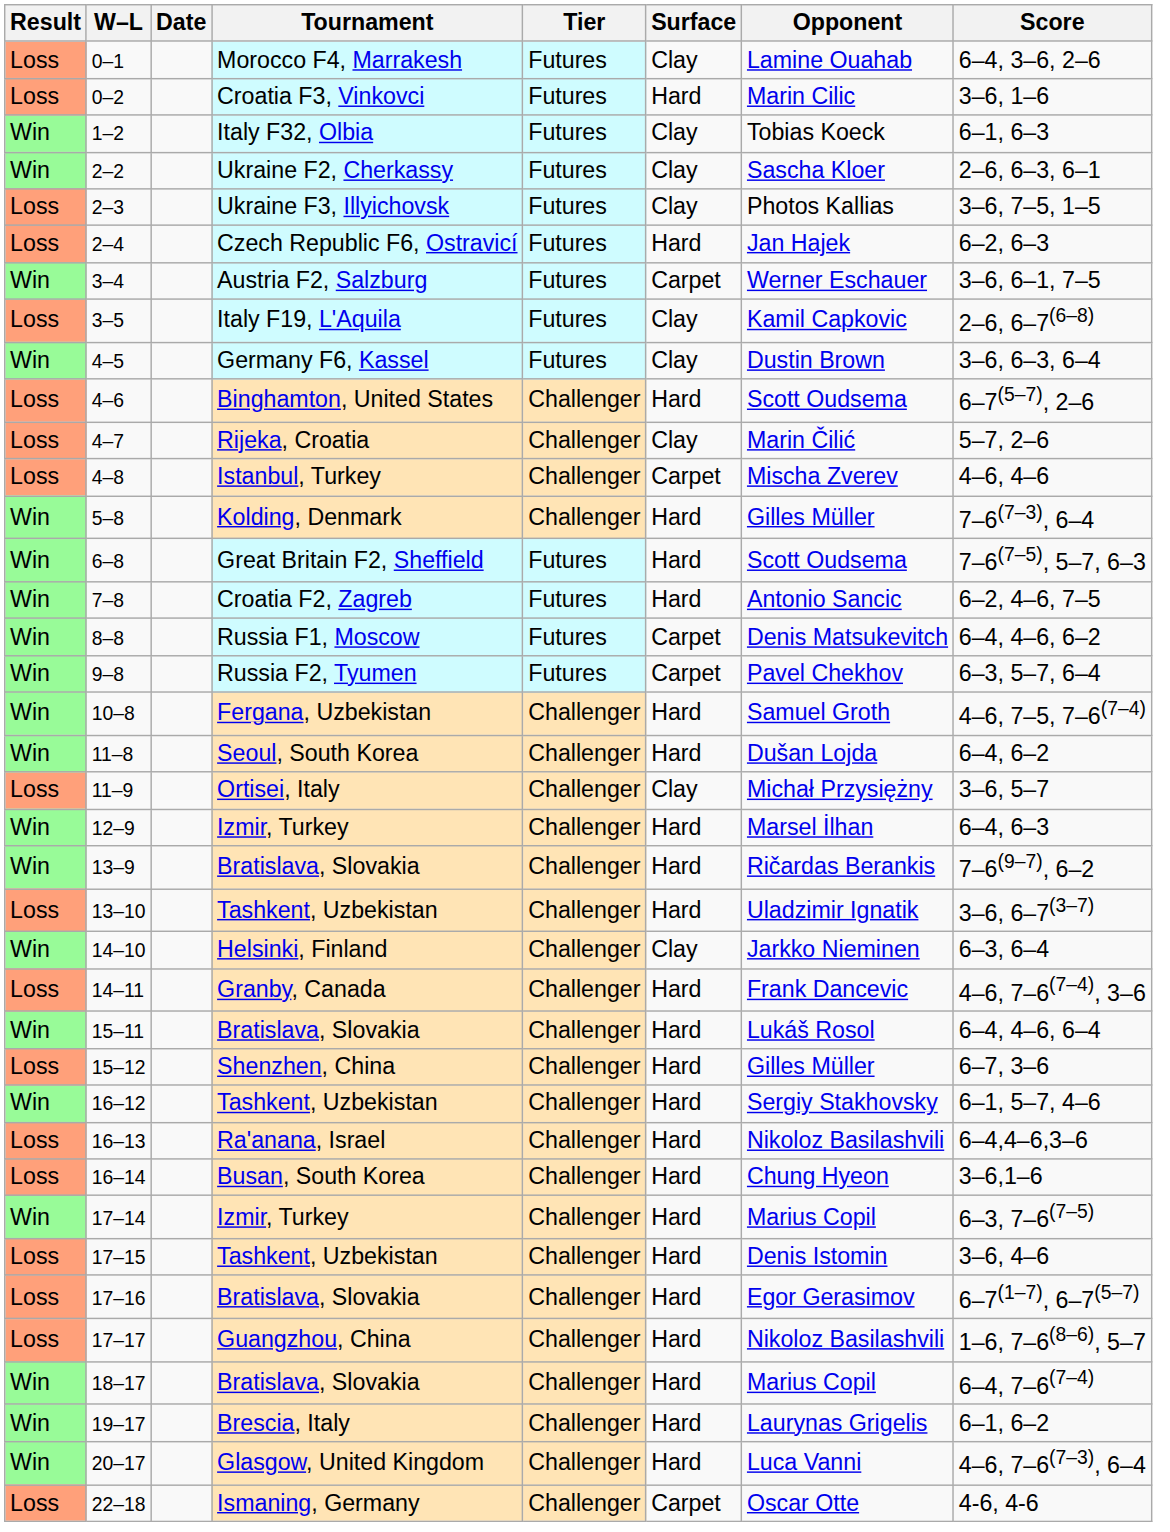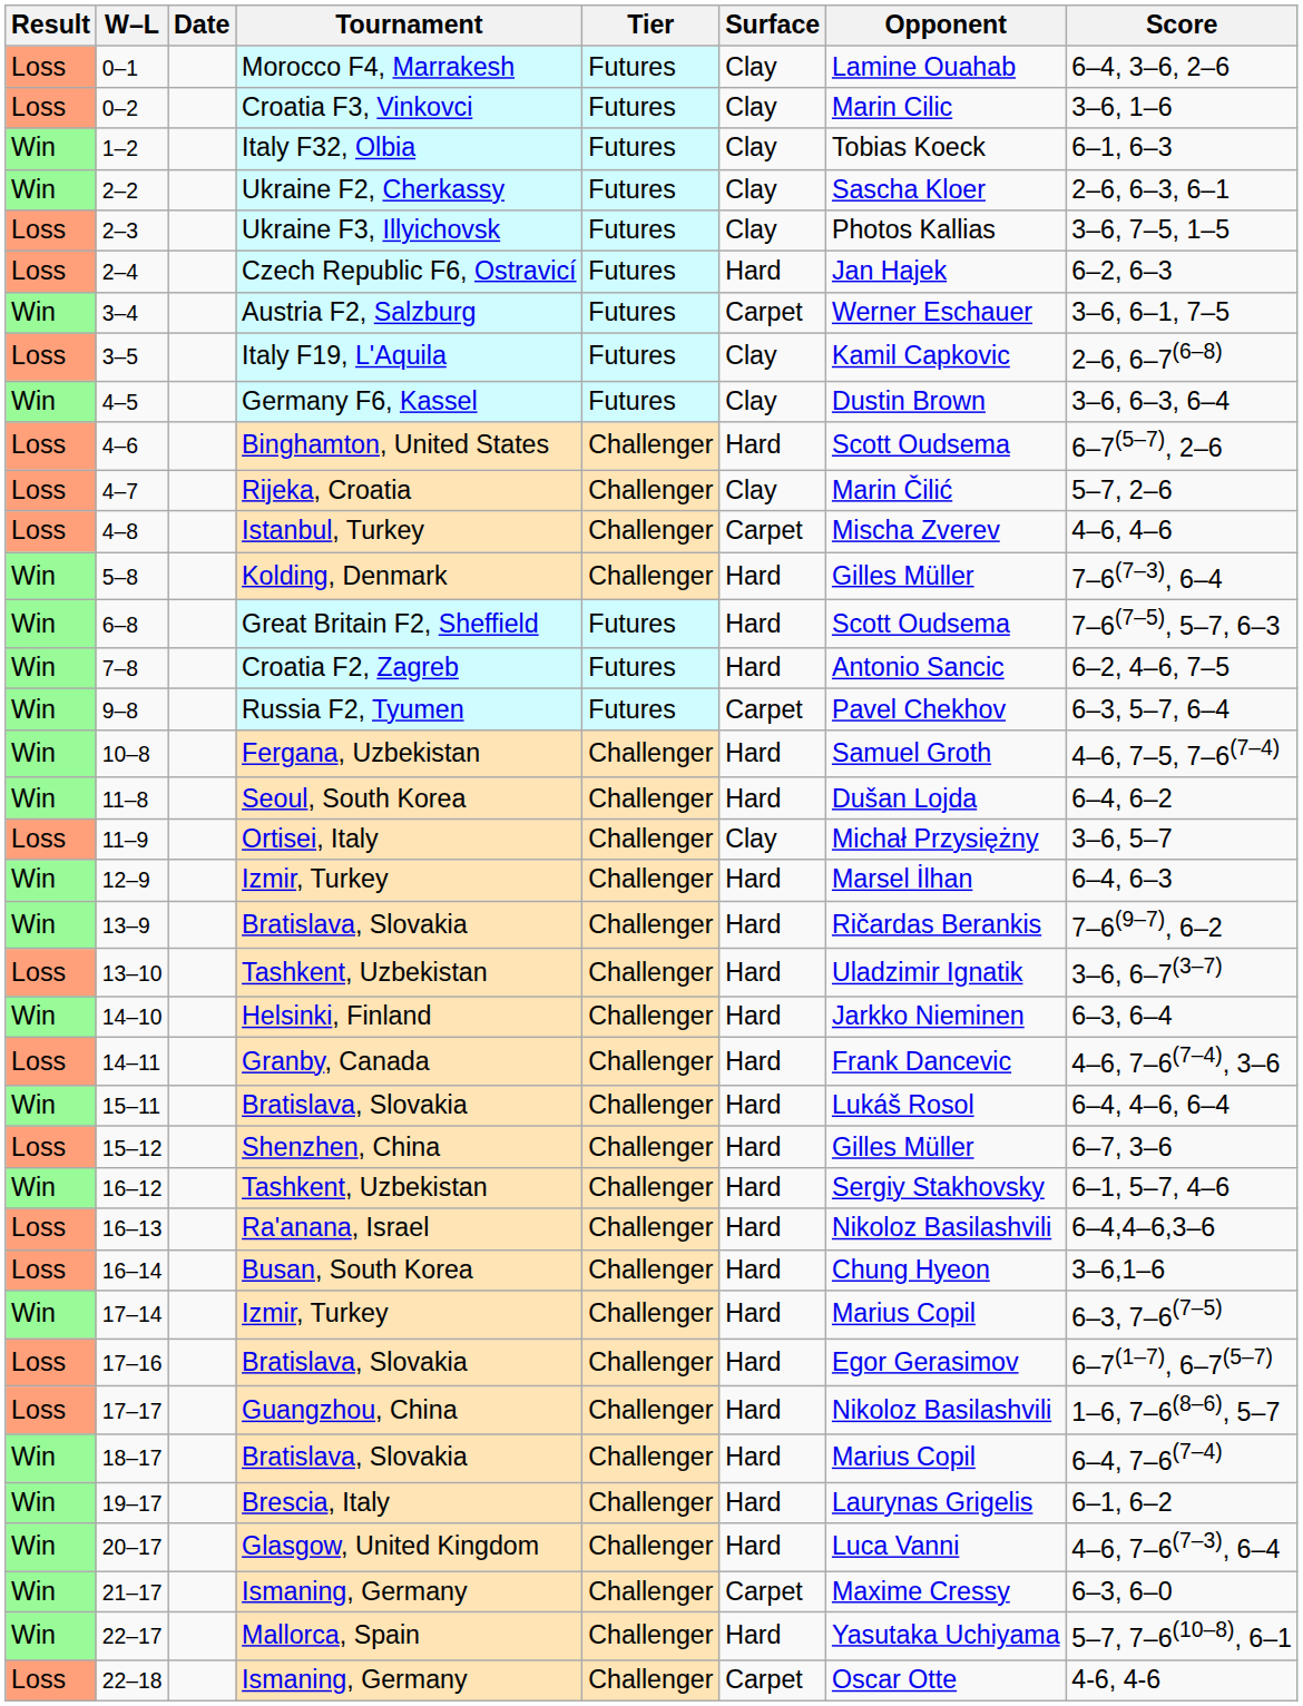 <table class="sortable wikitable">
 <tr>
 <th>Result</th>
 <th class="unsortable">W–L</th>
 <th>Date</th>
 <th>Tournament</th>
 <th>Tier</th>
 <th>Surface</th>
 <th>Opponent</th>
 <th class="unsortable">Score</th>
 </tr>
 <tr>
 <td bgcolor=FFA07A>Loss</td>
 <td><small>0–1</small></td>
 <td></td>
 <td style="background:#cffcff;">Morocco F4, <a href='#'>Marrakesh</a></td>
 <td style="background:#cffcff;">Futures</td>
 <td>Clay</td>
 <td> <a href='#'>Lamine Ouahab</a></td>
 <td>6–4, 3–6, 2–6</td>
 </tr>
 <tr>
 <td bgcolor=FFA07A>Loss</td>
 <td><small>0–2</small></td>
 <td></td>
 <td style="background:#cffcff;">Croatia F3, <a href='#'>Vinkovci</a></td>
 <td style="background:#cffcff;">Futures</td>
-<td>Hard</td>
+<td>Clay</td>
 <td> <a href='#'>Marin Cilic</a></td>
 <td>3–6, 1–6</td>
 </tr>
 <tr>
 <td bgcolor=98FB98>Win</td>
 <td><small>1–2</small></td>
 <td></td>
 <td style="background:#cffcff;">Italy F32, <a href='#'>Olbia</a></td>
 <td style="background:#cffcff;">Futures</td>
 <td>Clay</td>
 <td> Tobias Koeck</td>
 <td>6–1, 6–3</td>
 </tr>
 <tr>
 <td bgcolor=98FB98>Win</td>
 <td><small>2–2</small></td>
 <td></td>
 <td style="background:#cffcff;">Ukraine F2, <a href='#'>Cherkassy</a></td>
 <td style="background:#cffcff;">Futures</td>
 <td>Clay</td>
 <td> <a href='#'>Sascha Kloer</a></td>
 <td>2–6, 6–3, 6–1</td>
 </tr>
 <tr>
 <td bgcolor=FFA07A>Loss</td>
 <td><small>2–3</small></td>
 <td></td>
 <td style="background:#cffcff;">Ukraine F3, <a href='#'>Illyichovsk</a></td>
 <td style="background:#cffcff;">Futures</td>
 <td>Clay</td>
 <td> Photos Kallias</td>
 <td>3–6, 7–5, 1–5</td>
 </tr>
 <tr>
 <td bgcolor=FFA07A>Loss</td>
 <td><small>2–4</small></td>
 <td></td>
 <td style="background:#cffcff;">Czech Republic F6, <a href='#'>Ostravicí</a></td>
 <td style="background:#cffcff;">Futures</td>
 <td>Hard</td>
 <td> <a href='#'>Jan Hajek</a></td>
 <td>6–2, 6–3</td>
 </tr>
 <tr>
 <td bgcolor=98FB98>Win</td>
 <td><small>3–4</small></td>
 <td></td>
 <td style="background:#cffcff;">Austria F2, <a href='#'>Salzburg</a></td>
 <td style="background:#cffcff;">Futures</td>
 <td>Carpet</td>
 <td> <a href='#'>Werner Eschauer</a></td>
 <td>3–6, 6–1, 7–5</td>
 </tr>
 <tr>
 <td bgcolor=FFA07A>Loss</td>
 <td><small>3–5</small></td>
 <td></td>
 <td style="background:#cffcff;">Italy F19, <a href='#'>L'Aquila</a></td>
 <td style="background:#cffcff;">Futures</td>
 <td>Clay</td>
 <td> <a href='#'>Kamil Capkovic</a></td>
 <td>2–6, 6–7<sup>(6–8)</sup></td>
 </tr>
 <tr>
 <td bgcolor=98FB98>Win</td>
 <td><small>4–5</small></td>
 <td></td>
 <td style="background:#cffcff;">Germany F6, <a href='#'>Kassel</a></td>
 <td style="background:#cffcff;">Futures</td>
 <td>Clay</td>
 <td> <a href='#'>Dustin Brown</a></td>
 <td>3–6, 6–3, 6–4</td>
 </tr>
 <tr>
 <td bgcolor=FFA07A>Loss</td>
 <td><small>4–6</small></td>
 <td></td>
 <td style="background:moccasin;"><a href='#'>Binghamton</a>, United States</td>
 <td style="background:moccasin;">Challenger</td>
 <td>Hard</td>
 <td> <a href='#'>Scott Oudsema</a></td>
 <td>6–7<sup>(5–7)</sup>, 2–6</td>
 </tr>
 <tr>
 <td bgcolor=FFA07A>Loss</td>
 <td><small>4–7</small></td>
 <td></td>
 <td style="background:moccasin;"><a href='#'>Rijeka</a>, Croatia</td>
 <td style="background:moccasin;">Challenger</td>
 <td>Clay</td>
 <td> <a href='#'>Marin Čilić</a></td>
 <td>5–7, 2–6</td>
 </tr>
 <tr>
 <td bgcolor=FFA07A>Loss</td>
 <td><small>4–8</small></td>
 <td></td>
 <td style="background:moccasin;"><a href='#'>Istanbul</a>, Turkey</td>
 <td style="background:moccasin;">Challenger</td>
 <td>Carpet</td>
 <td> <a href='#'>Mischa Zverev</a></td>
 <td>4–6, 4–6</td>
 </tr>
 <tr>
 <td bgcolor=98FB98>Win</td>
 <td><small>5–8</small></td>
 <td></td>
 <td style="background:moccasin;"><a href='#'>Kolding</a>, Denmark</td>
 <td style="background:moccasin;">Challenger</td>
 <td>Hard</td>
 <td> <a href='#'>Gilles Müller</a></td>
 <td>7–6<sup>(7–3)</sup>, 6–4</td>
 </tr>
 <tr>
 <td bgcolor=98FB98>Win</td>
 <td><small>6–8</small></td>
 <td></td>
 <td style="background:#cffcff;">Great Britain F2, <a href='#'>Sheffield</a></td>
 <td style="background:#cffcff;">Futures</td>
 <td>Hard</td>
 <td> <a href='#'>Scott Oudsema</a></td>
 <td>7–6<sup>(7–5)</sup>, 5–7, 6–3</td>
 </tr>
 <tr>
 <td bgcolor=98FB98>Win</td>
 <td><small>7–8</small></td>
 <td></td>
 <td style="background:#cffcff;">Croatia F2, <a href='#'>Zagreb</a></td>
 <td style="background:#cffcff;">Futures</td>
 <td>Hard</td>
 <td> <a href='#'>Antonio Sancic</a></td>
 <td>6–2, 4–6, 7–5</td>
 </tr>
 <tr>
 <td bgcolor=98FB98>Win</td>
-<td><small>8–8</small></td>
-<td></td>
-<td style="background:#cffcff;">Russia F1, <a href='#'>Moscow</a></td>
-<td style="background:#cffcff;">Futures</td>
-<td>Carpet</td>
-<td> <a href='#'>Denis Matsukevitch</a></td>
-<td>6–4, 4–6, 6–2</td>
-</tr>
-<tr>
-<td bgcolor=98FB98>Win</td>
 <td><small>9–8</small></td>
 <td></td>
 <td style="background:#cffcff;">Russia F2, <a href='#'>Tyumen</a></td>
 <td style="background:#cffcff;">Futures</td>
 <td>Carpet</td>
 <td> <a href='#'>Pavel Chekhov</a></td>
 <td>6–3, 5–7, 6–4</td>
 </tr>
 <tr>
 <td bgcolor=98FB98>Win</td>
 <td><small>10–8</small></td>
 <td><a href='#'></a></td>
 <td style="background:moccasin;"><a href='#'>Fergana</a>, Uzbekistan</td>
 <td style="background:moccasin;">Challenger</td>
 <td>Hard</td>
 <td> <a href='#'>Samuel Groth</a></td>
 <td>4–6, 7–5, 7–6<sup>(7–4)</sup></td>
 </tr>
 <tr>
 <td bgcolor=98FB98>Win</td>
 <td><small>11–8</small></td>
 <td><a href='#'></a></td>
 <td style="background:moccasin;"><a href='#'>Seoul</a>, South Korea</td>
 <td style="background:moccasin;">Challenger</td>
 <td>Hard</td>
 <td> <a href='#'>Dušan Lojda</a></td>
 <td>6–4, 6–2</td>
 </tr>
 <tr>
 <td bgcolor=FFA07A>Loss</td>
 <td><small>11–9</small></td>
 <td><a href='#'></a></td>
 <td style="background:moccasin;"><a href='#'>Ortisei</a>, Italy</td>
 <td style="background:moccasin;">Challenger</td>
 <td>Clay</td>
 <td> <a href='#'>Michał Przysiężny</a></td>
 <td>3–6, 5–7</td>
 </tr>
 <tr>
 <td bgcolor=98FB98>Win</td>
 <td><small>12–9</small></td>
 <td><a href='#'></a></td>
 <td style="background:moccasin;"><a href='#'>Izmir</a>, Turkey</td>
 <td style="background:moccasin;">Challenger</td>
 <td>Hard</td>
 <td> <a href='#'>Marsel İlhan</a></td>
 <td>6–4, 6–3</td>
 </tr>
 <tr>
 <td bgcolor=98FB98>Win</td>
 <td><small>13–9</small></td>
 <td><a href='#'></a></td>
 <td style="background:moccasin;"><a href='#'>Bratislava</a>, Slovakia</td>
 <td style="background:moccasin;">Challenger</td>
 <td>Hard</td>
 <td> <a href='#'>Ričardas Berankis</a></td>
 <td>7–6<sup>(9–7)</sup>, 6–2</td>
 </tr>
 <tr>
 <td bgcolor=FFA07A>Loss</td>
 <td><small>13–10</small></td>
 <td><a href='#'></a></td>
 <td style="background:moccasin;"><a href='#'>Tashkent</a>, Uzbekistan</td>
 <td style="background:moccasin;">Challenger</td>
 <td>Hard</td>
 <td> <a href='#'>Uladzimir Ignatik</a></td>
 <td>3–6, 6–7<sup>(3–7)</sup></td>
 </tr>
 <tr>
 <td bgcolor=98FB98>Win</td>
 <td><small>14–10</small></td>
 <td><a href='#'></a></td>
 <td style="background:moccasin;"><a href='#'>Helsinki</a>, Finland</td>
 <td style="background:moccasin;">Challenger</td>
-<td>Clay</td>
+<td>Hard</td>
 <td> <a href='#'>Jarkko Nieminen</a></td>
 <td>6–3, 6–4</td>
 </tr>
 <tr>
 <td bgcolor=FFA07A>Loss</td>
 <td><small>14–11</small></td>
 <td><a href='#'></a></td>
 <td style="background:moccasin;"><a href='#'>Granby</a>, Canada</td>
 <td style="background:moccasin;">Challenger</td>
 <td>Hard</td>
 <td> <a href='#'>Frank Dancevic</a></td>
 <td>4–6, 7–6<sup>(7–4)</sup>, 3–6</td>
 </tr>
 <tr>
 <td bgcolor=98FB98>Win</td>
 <td><small>15–11</small></td>
 <td><a href='#'></a></td>
 <td style="background:moccasin;"><a href='#'>Bratislava</a>, Slovakia</td>
 <td style="background:moccasin;">Challenger</td>
 <td>Hard</td>
 <td> <a href='#'>Lukáš Rosol</a></td>
 <td>6–4, 4–6, 6–4</td>
 </tr>
 <tr>
 <td bgcolor=FFA07A>Loss</td>
 <td><small>15–12</small></td>
 <td><a href='#'></a></td>
 <td style="background:moccasin;"><a href='#'>Shenzhen</a>, China</td>
 <td style="background:moccasin;">Challenger</td>
 <td>Hard</td>
 <td> <a href='#'>Gilles Müller</a></td>
 <td>6–7, 3–6</td>
 </tr>
 <tr>
 <td bgcolor=98FB98>Win</td>
 <td><small>16–12</small></td>
 <td><a href='#'></a></td>
 <td style="background:moccasin;"><a href='#'>Tashkent</a>, Uzbekistan</td>
 <td style="background:moccasin;">Challenger</td>
 <td>Hard</td>
 <td> <a href='#'>Sergiy Stakhovsky</a></td>
 <td>6–1, 5–7, 4–6</td>
 </tr>
 <tr>
 <td bgcolor=FFA07A>Loss</td>
 <td><small>16–13</small></td>
 <td><a href='#'></a></td>
 <td style="background:moccasin;"><a href='#'>Ra'anana</a>, Israel</td>
 <td style="background:moccasin;">Challenger</td>
 <td>Hard</td>
 <td> <a href='#'>Nikoloz Basilashvili</a></td>
 <td>6–4,4–6,3–6</td>
 </tr>
 <tr>
 <td bgcolor=FFA07A>Loss</td>
 <td><small>16–14</small></td>
 <td><a href='#'></a></td>
 <td style="background:moccasin;"><a href='#'>Busan</a>, South Korea</td>
 <td style="background:moccasin;">Challenger</td>
 <td>Hard</td>
 <td> <a href='#'>Chung Hyeon</a></td>
 <td>3–6,1–6</td>
 </tr>
 <tr>
 <td bgcolor=98FB98>Win</td>
 <td><small>17–14</small></td>
 <td><a href='#'></a></td>
 <td style="background:moccasin;"><a href='#'>Izmir</a>, Turkey</td>
 <td style="background:moccasin;">Challenger</td>
 <td>Hard</td>
 <td> <a href='#'>Marius Copil</a></td>
 <td>6–3, 7–6<sup>(7–5)</sup></td>
 </tr>
 <tr>
 <td bgcolor=FFA07A>Loss</td>
-<td><small>17–15</small></td>
-<td><a href='#'></a></td>
-<td style="background:moccasin;"><a href='#'>Tashkent</a>, Uzbekistan</td>
-<td style="background:moccasin;">Challenger</td>
-<td>Hard</td>
-<td> <a href='#'>Denis Istomin</a></td>
-<td>3–6, 4–6</td>
-</tr>
-<tr>
-<td bgcolor=FFA07A>Loss</td>
 <td><small>17–16</small></td>
 <td><a href='#'></a></td>
 <td style="background:moccasin;"><a href='#'>Bratislava</a>, Slovakia</td>
 <td style="background:moccasin;">Challenger</td>
 <td>Hard</td>
 <td> <a href='#'>Egor Gerasimov</a></td>
 <td>6–7<sup>(1–7)</sup>, 6–7<sup>(5–7)</sup></td>
 </tr>
 <tr>
 <td bgcolor=FFA07A>Loss</td>
 <td><small>17–17</small></td>
 <td><a href='#'></a></td>
 <td style="background:moccasin;"><a href='#'>Guangzhou</a>, China</td>
 <td style="background:moccasin;">Challenger</td>
 <td>Hard</td>
 <td> <a href='#'>Nikoloz Basilashvili</a></td>
 <td>1–6, 7–6<sup>(8–6)</sup>, 5–7</td>
 </tr>
 <tr>
 <td bgcolor=98FB98>Win</td>
 <td><small>18–17</small></td>
 <td><a href='#'></a></td>
 <td style="background:moccasin;"><a href='#'>Bratislava</a>, Slovakia</td>
 <td style="background:moccasin;">Challenger</td>
 <td>Hard</td>
 <td> <a href='#'>Marius Copil</a></td>
 <td>6–4, 7–6<sup>(7–4)</sup></td>
 </tr>
 <tr>
 <td bgcolor=98FB98>Win</td>
 <td><small>19–17</small></td>
 <td><a href='#'></a></td>
 <td style="background:moccasin;"><a href='#'>Brescia</a>, Italy</td>
 <td style="background:moccasin;">Challenger</td>
 <td>Hard</td>
 <td> <a href='#'>Laurynas Grigelis</a></td>
 <td>6–1, 6–2</td>
 </tr>
 <tr>
 <td bgcolor=98FB98>Win</td>
 <td><small>20–17</small></td>
 <td><a href='#'></a></td>
 <td style="background:moccasin;"><a href='#'>Glasgow</a>, United Kingdom</td>
 <td style="background:moccasin;">Challenger</td>
 <td>Hard</td>
 <td> <a href='#'>Luca Vanni</a></td>
 <td>4–6, 7–6<sup>(7–3)</sup>, 6–4</td>
 </tr>
 <tr>
+<td bgcolor=98FB98>Win</td>
+<td><small>21–17</small></td>
+<td><a href='#'></a></td>
+<td style="background:moccasin;"><a href='#'>Ismaning</a>, Germany</td>
+<td style="background:moccasin;">Challenger</td>
+<td>Carpet</td>
+<td> <a href='#'>Maxime Cressy</a></td>
+<td>6–3, 6–0</td>
+</tr>
+<tr>
+<td bgcolor=98FB98>Win</td>
+<td><small>22–17</small></td>
+<td><a href='#'></a></td>
+<td style="background:moccasin;"><a href='#'>Mallorca</a>, Spain</td>
+<td style="background:moccasin;">Challenger</td>
+<td>Hard</td>
+<td> <a href='#'>Yasutaka Uchiyama</a></td>
+<td>5–7, 7–6<sup>(10–8)</sup>, 6–1</td>
+</tr>
+<tr>
 <td bgcolor=FFA07A>Loss</td>
 <td><small>22–18</small></td>
 <td><a href='#'></a></td>
 <td style="background:moccasin;"><a href='#'>Ismaning</a>, Germany</td>
 <td style="background:moccasin;">Challenger</td>
 <td>Carpet</td>
 <td> <a href='#'>Oscar Otte</a></td>
 <td>4-6, 4-6</td>
 </tr>
 </table>
